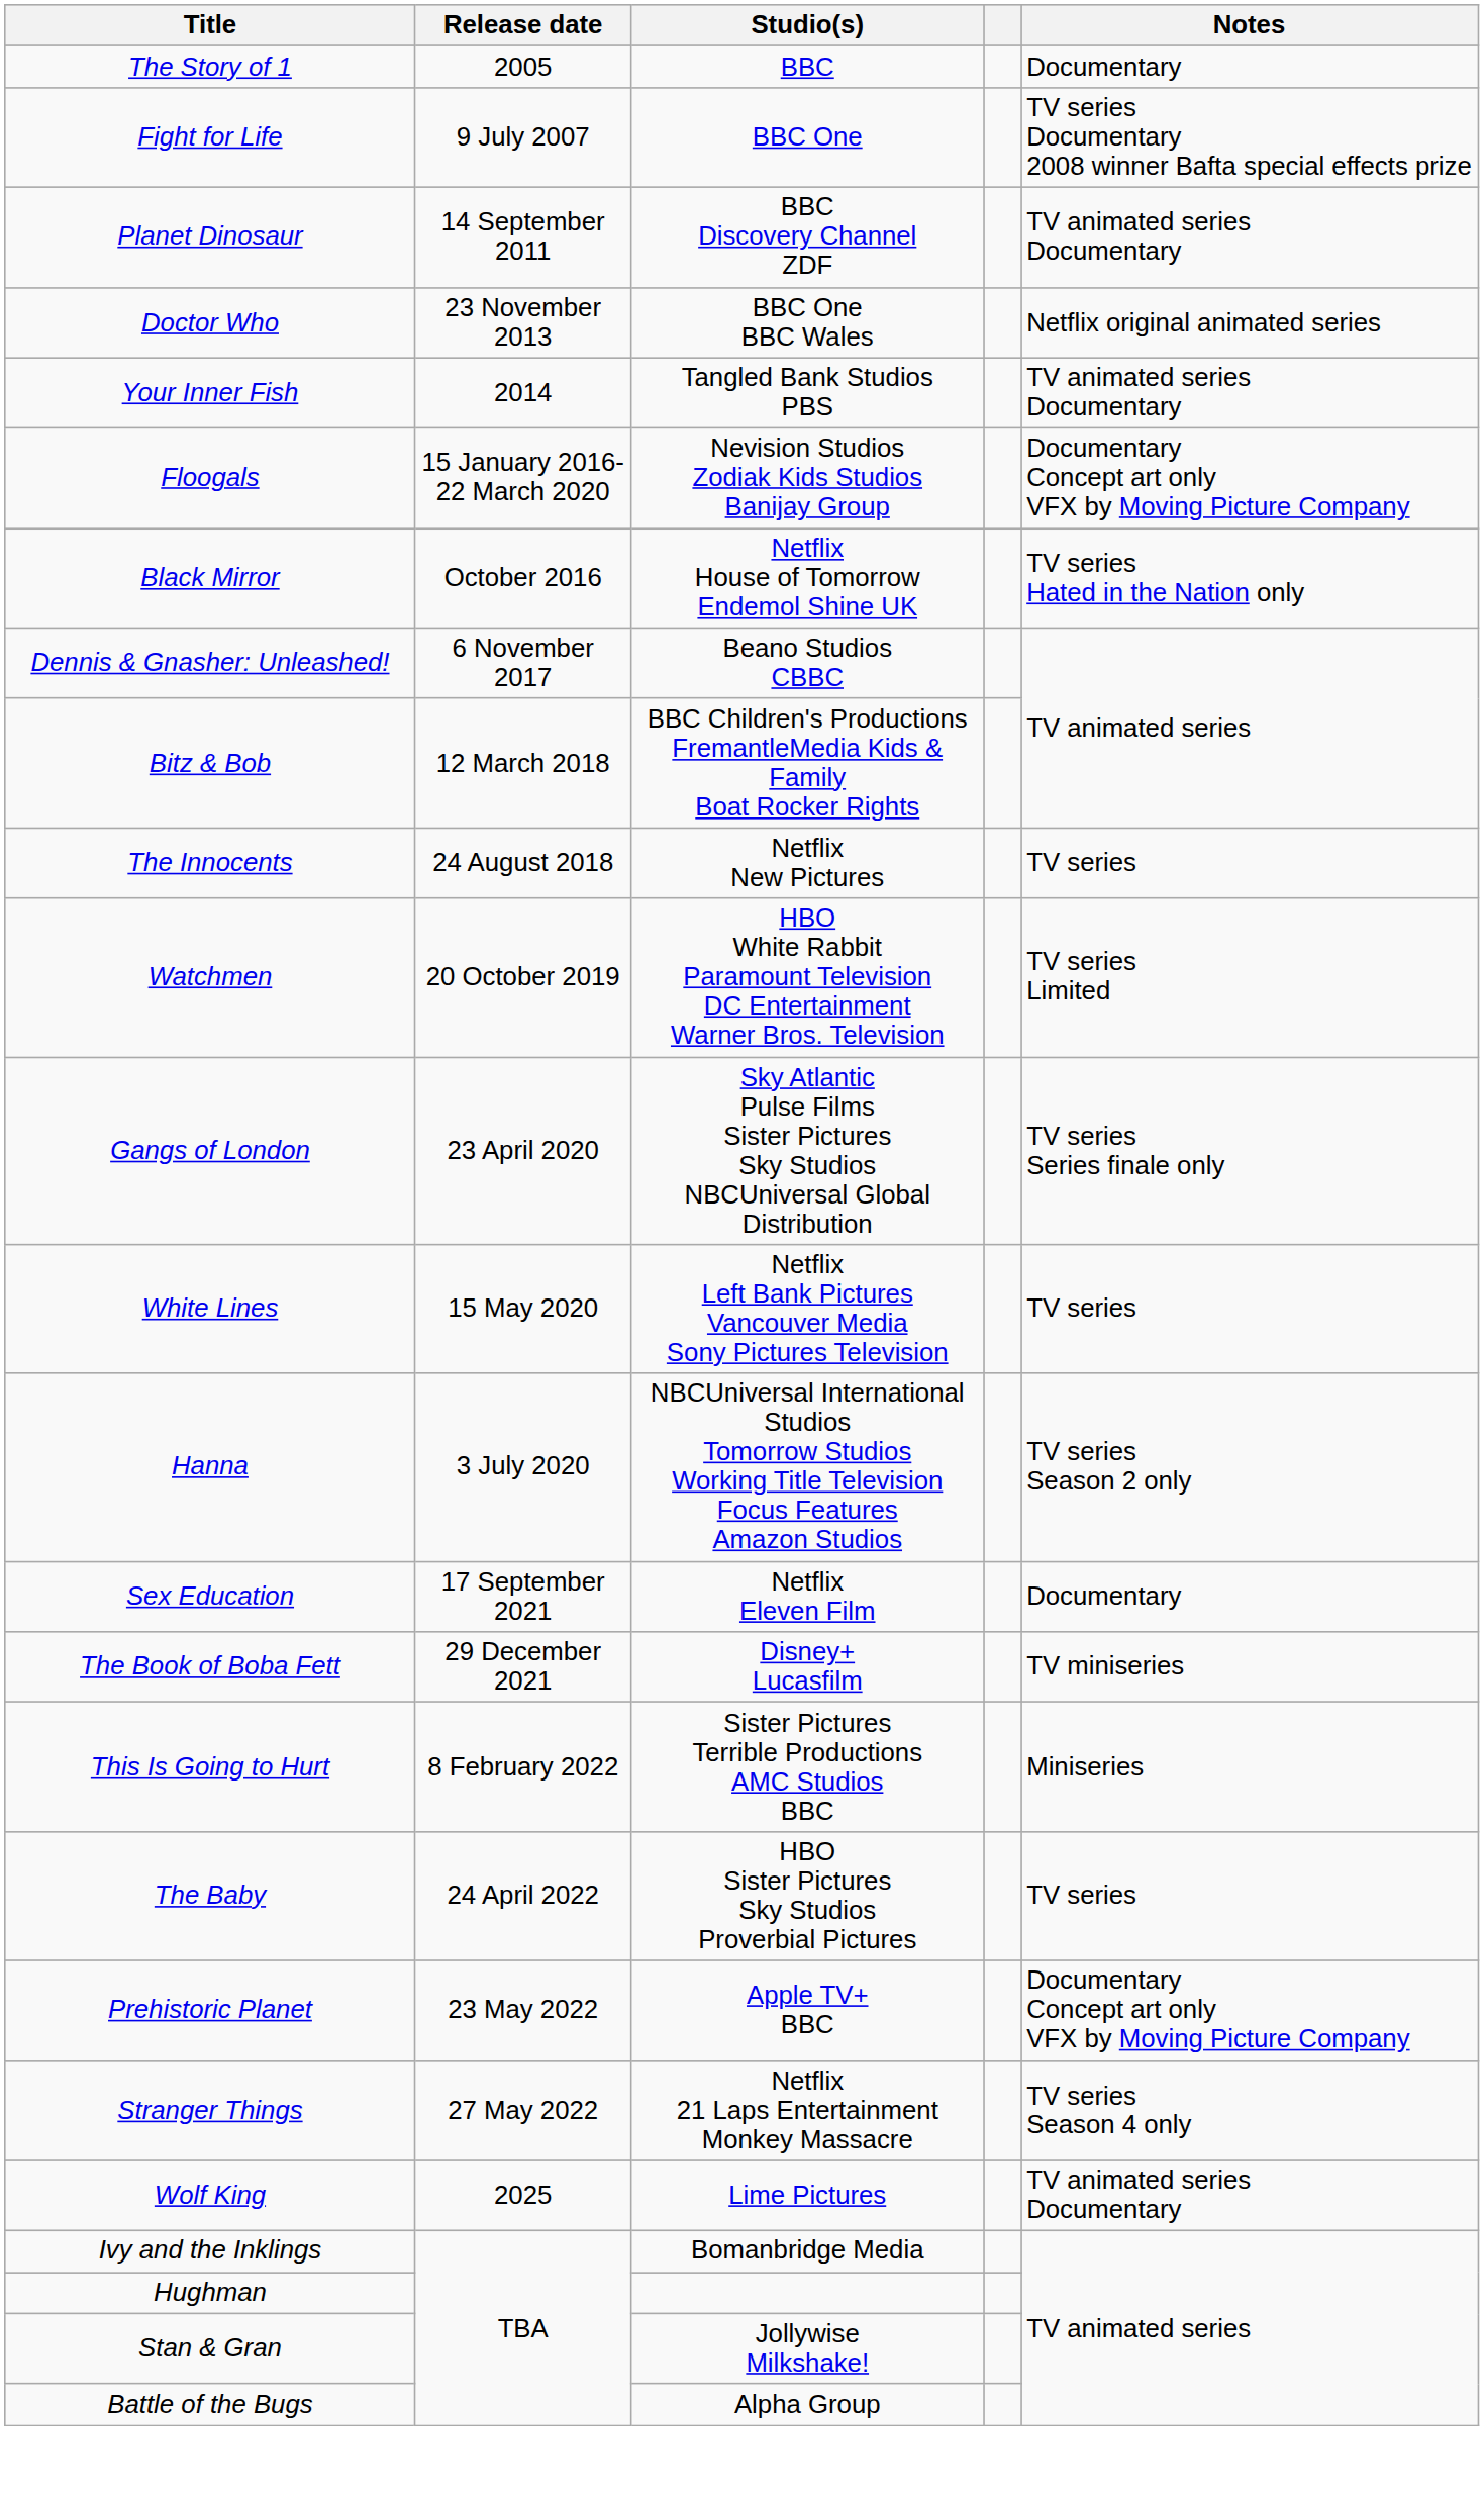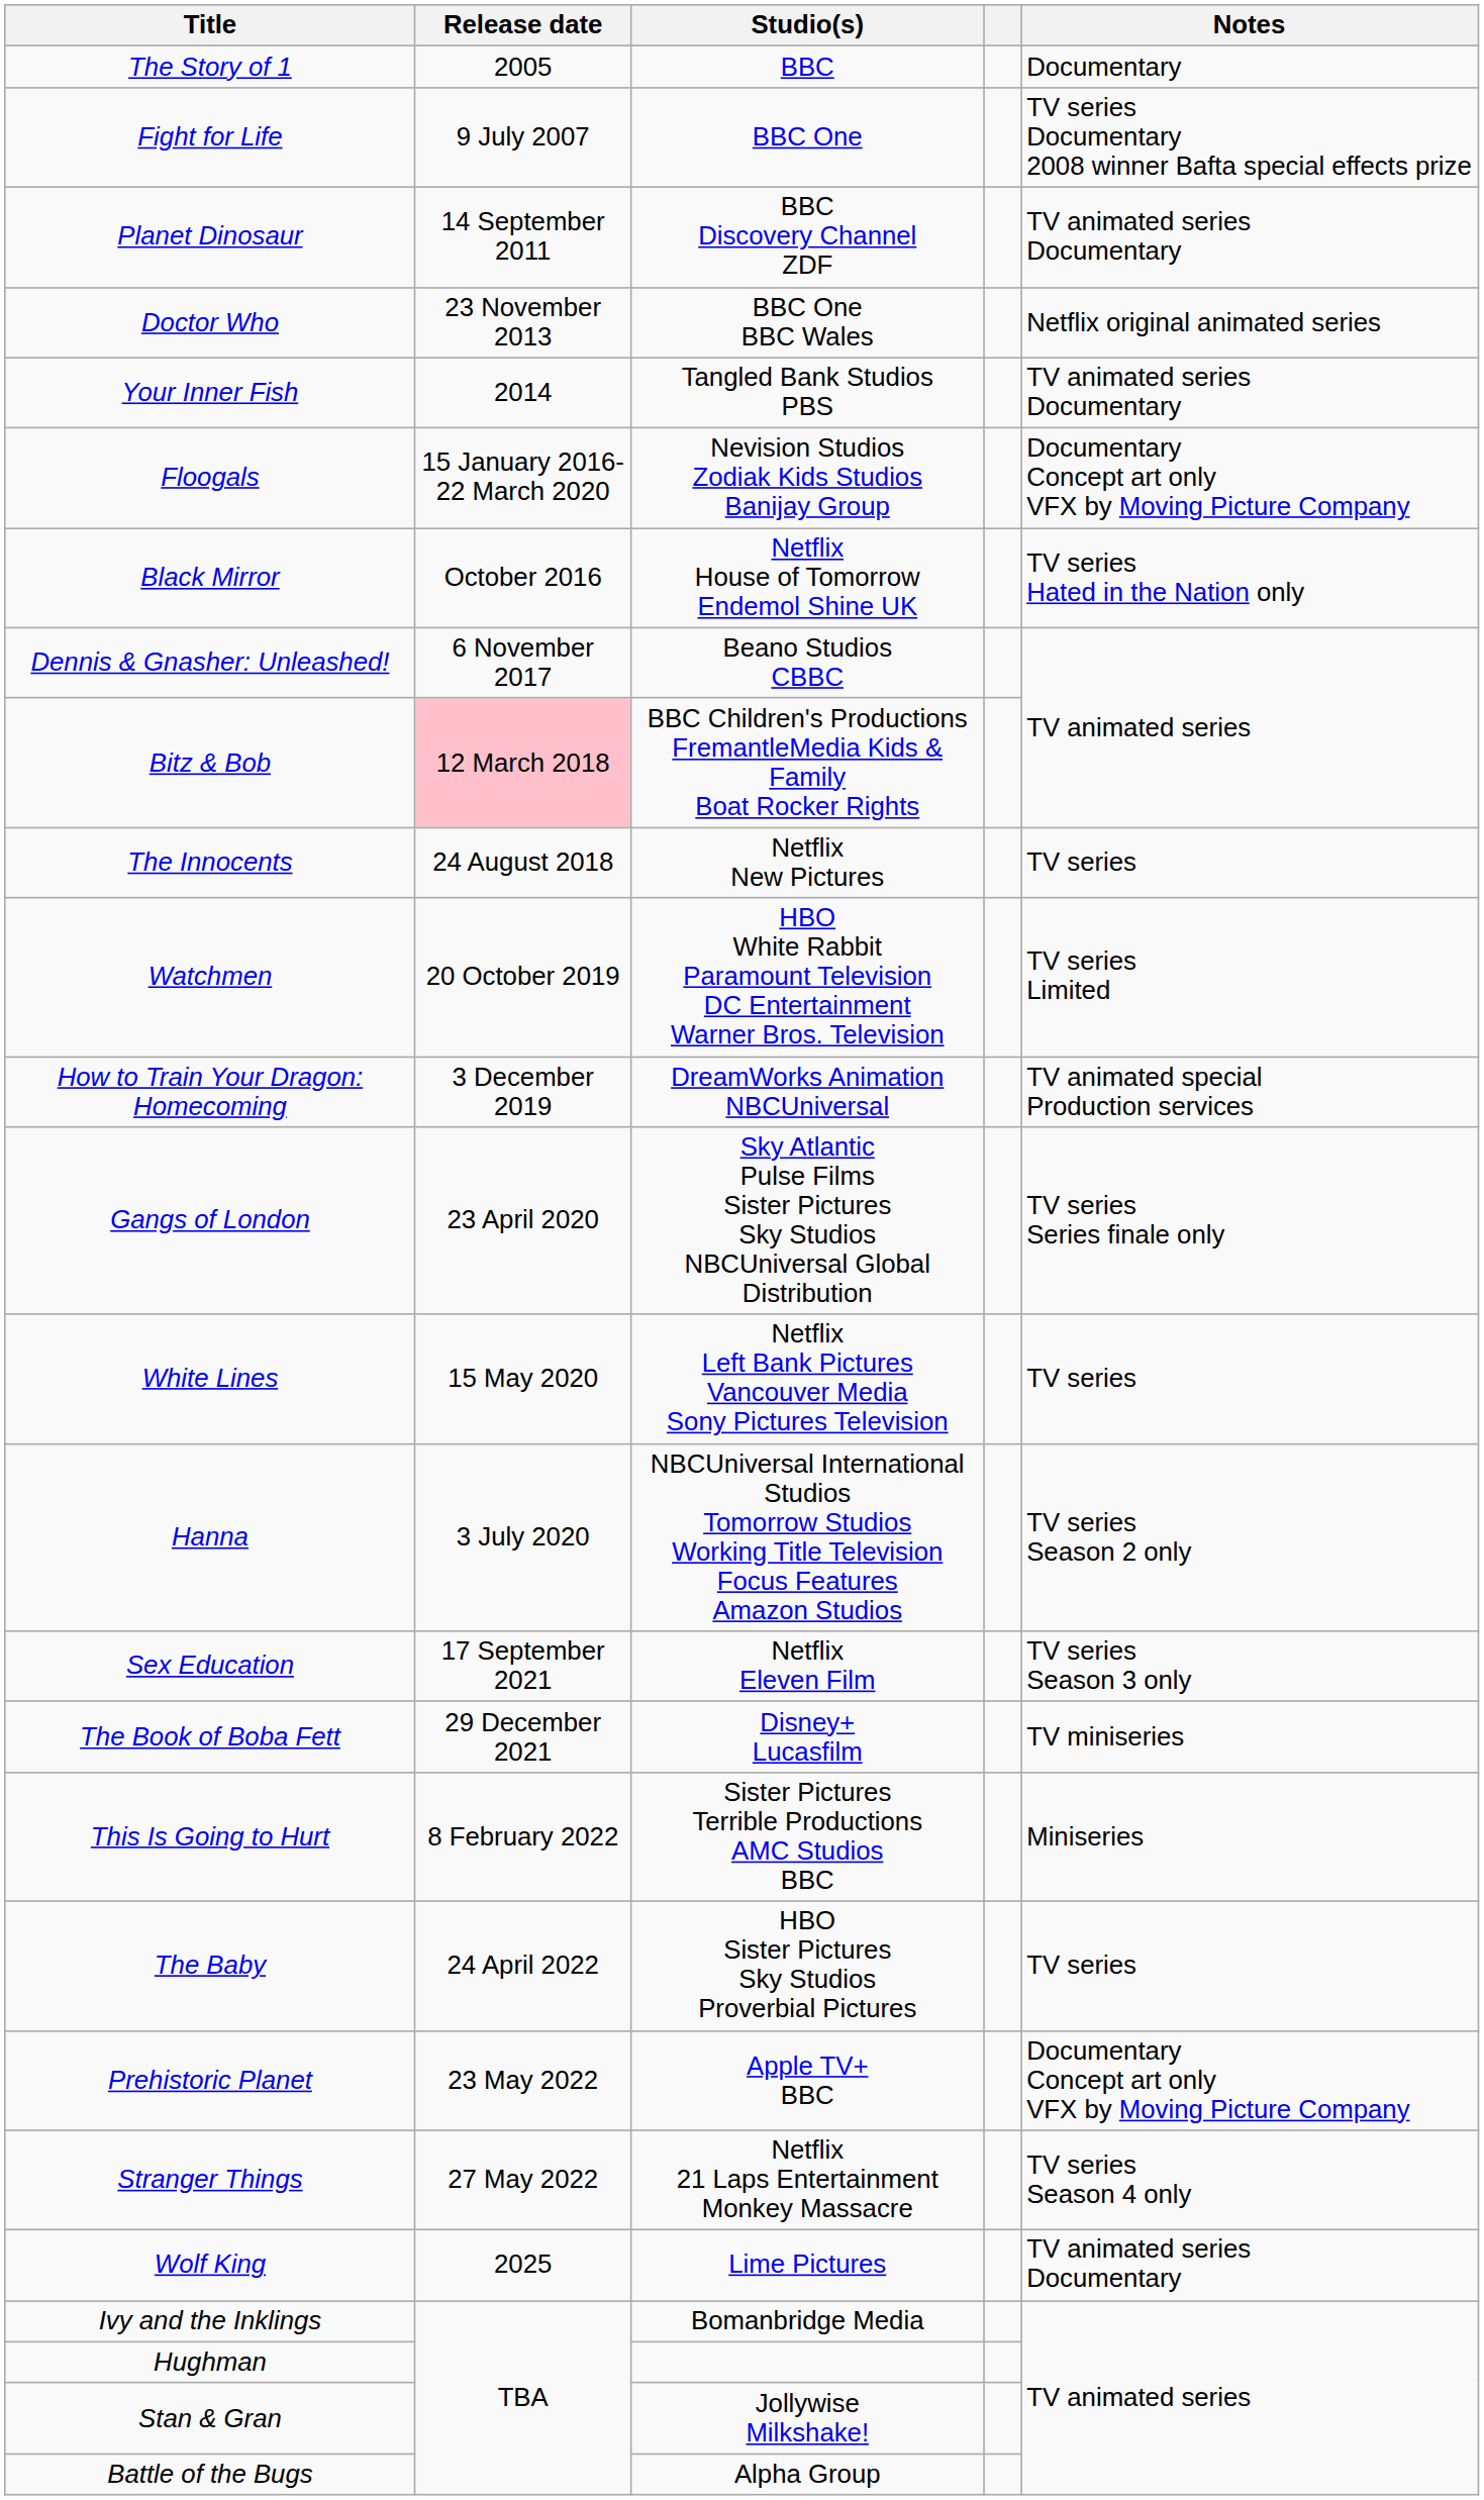 <table class="wikitable sortable">
 <tr>
 <th width=245>Title</th>
 <th ! width=125>Release date</th>
 <th ! style="text-align:center;" width=210>Studio(s)</th>
 <th ! style="width:15px;" class="unsortable"></th>
 <th>Notes</th>
 </tr>
 <tr>
 <td style="text-align:center;"><em><a href='#'>The Story of 1</a></em></td>
 <td style="text-align:center;">2005</td>
 <td style="text-align:center;"><a href='#'>BBC</a></td>
 <td></td>
 <td>Documentary</td>
 </tr>
 <tr>
 <td style="text-align:center;"><em><a href='#'>Fight for Life</a></em></td>
 <td style="text-align:center;">9 July 2007</td>
 <td style="text-align:center;"><a href='#'>BBC One</a></td>
 <td></td>
 <td>TV series<br>Documentary<br>2008 winner Bafta special effects prize</td>
 </tr>
 <tr>
 <td style="text-align:center;"><em><a href='#'>Planet Dinosaur</a></em></td>
 <td style="text-align:center;">14 September 2011</td>
 <td style="text-align:center;">BBC<br><a href='#'>Discovery Channel</a><br>ZDF</td>
 <td></td>
 <td>TV animated series<br>Documentary</td>
 </tr>
 <tr>
 <td style="text-align:center;"><em><a href='#'>Doctor Who</a></em></td>
 <td style="text-align:center;">23 November 2013</td>
 <td style="text-align:center;">BBC One<br>BBC Wales</td>
 <td></td>
 <td>Netflix original animated series</td>
 </tr>
 <tr>
 <td style="text-align:center;"><em><a href='#'>Your Inner Fish</a></em></td>
 <td style="text-align:center;">2014</td>
 <td style="text-align:center;">Tangled Bank Studios<br>PBS</td>
 <td></td>
 <td>TV animated series<br>Documentary</td>
 </tr>
 <tr>
 <td style="text-align:center;"><em><a href='#'>Floogals</a></em></td>
 <td style="text-align:center;">15 January 2016-22 March 2020</td>
 <td style="text-align:center;">Nevision Studios<br><a href='#'>Zodiak Kids Studios</a><br><a href='#'>Banijay Group</a></td>
 <td></td>
 <td>Documentary<br>Concept art only<br>VFX by <a href='#'>Moving Picture Company</a></td>
 </tr>
 <tr>
 <td style="text-align:center;"><em><a href='#'>Black Mirror</a></em></td>
 <td style="text-align:center;">October 2016</td>
 <td style="text-align:center;"><a href='#'>Netflix</a><br>House of Tomorrow<br><a href='#'>Endemol Shine UK</a></td>
 <td></td>
 <td>TV series<br><a href='#'>Hated in the Nation</a> only</td>
 </tr>
 <tr>
 <td style="text-align:center;"><em><a href='#'>Dennis & Gnasher: Unleashed!</a></em></td>
 <td style="text-align:center;">6 November 2017</td>
 <td style="text-align:center;">Beano Studios<br><a href='#'>CBBC</a></td>
 <td></td>
 <td Rowspan="2">TV animated series</td>
 </tr>
 <tr>
 <td style="text-align:center;"><em><a href='#'>Bitz & Bob</a></em></td>
-<td style="text-align:center;">12 March 2018</td>
+<td style="background: pink; text-align:center;">12 March 2018</td>
 <td style="text-align:center;">BBC Children's Productions<br><a href='#'>FremantleMedia Kids & Family</a><br><a href='#'>Boat Rocker Rights</a></td>
 <td></td>
 </tr>
 <tr>
 <td style="text-align:center;"><em><a href='#'>The Innocents</a></em></td>
 <td style="text-align:center;">24 August 2018</td>
 <td style="text-align:center;">Netflix<br>New Pictures</td>
 <td></td>
 <td>TV series</td>
 </tr>
 <tr>
 <td style="text-align:center;"><em><a href='#'>Watchmen</a></em></td>
 <td style="text-align:center;">20 October 2019</td>
 <td style="text-align:center;"><a href='#'>HBO</a><br>White Rabbit<br><a href='#'>Paramount Television</a><br><a href='#'>DC Entertainment</a><br><a href='#'>Warner Bros. Television</a></td>
 <td></td>
 <td>TV series<br>Limited</td>
+</tr>
+<tr>
+<td style="text-align:center;"><em><a href='#'>How to Train Your Dragon: Homecoming</a></em></td>
+<td style="text-align:center;">3 December 2019</td>
+<td style="text-align:center;"><a href='#'>DreamWorks Animation</a><br><a href='#'>NBCUniversal</a></td>
+<td></td>
+<td>TV animated special<br>Production services</td>
 </tr>
 <tr>
 <td style="text-align:center;"><em><a href='#'>Gangs of London</a></em></td>
 <td style="text-align:center;">23 April 2020</td>
 <td style="text-align:center;"><a href='#'>Sky Atlantic</a><br>Pulse Films<br>Sister Pictures<br>Sky Studios<br>NBCUniversal Global Distribution</td>
 <td></td>
 <td>TV series<br>Series finale only</td>
 </tr>
 <tr>
 <td style="text-align:center;"><em><a href='#'>White Lines</a></em></td>
 <td style="text-align:center;">15 May 2020</td>
 <td style="text-align:center;">Netflix<br><a href='#'>Left Bank Pictures</a><br><a href='#'>Vancouver Media</a><br><a href='#'>Sony Pictures Television</a></td>
 <td></td>
 <td>TV series</td>
 </tr>
 <tr>
 <td style="text-align:center;"><em><a href='#'>Hanna</a></em></td>
 <td style="text-align:center;">3 July 2020</td>
 <td style="text-align:center;">NBCUniversal International Studios<br><a href='#'>Tomorrow Studios</a><br><a href='#'>Working Title Television</a><br><a href='#'>Focus Features</a><br><a href='#'>Amazon Studios</a></td>
 <td></td>
 <td>TV series<br>Season 2 only</td>
 </tr>
 <tr>
 <td style="text-align:center;"><em><a href='#'>Sex Education</a></em></td>
 <td style="text-align:center;">17 September 2021</td>
 <td style="text-align:center;">Netflix<br><a href='#'>Eleven Film</a></td>
 <td></td>
-<td>Documentary</td>
+<td>TV series<br>Season 3 only</td>
 </tr>
 <tr>
 <td style="text-align:center;"><em><a href='#'>The Book of Boba Fett</a></em></td>
 <td style="text-align:center;">29 December 2021</td>
 <td style="text-align:center;"><a href='#'>Disney+</a><br><a href='#'>Lucasfilm</a></td>
 <td></td>
 <td>TV miniseries</td>
 </tr>
 <tr>
 <td style="text-align:center;"><em><a href='#'>This Is Going to Hurt</a></em></td>
 <td style="text-align:center;">8 February 2022</td>
 <td style="text-align:center;">Sister Pictures<br>Terrible Productions<br><a href='#'>AMC Studios</a><br>BBC</td>
 <td></td>
 <td>Miniseries</td>
 </tr>
 <tr>
 <td style="text-align:center;"><em><a href='#'>The Baby</a></em></td>
 <td style="text-align:center;">24 April 2022</td>
 <td style="text-align:center;">HBO<br>Sister Pictures<br>Sky Studios<br>Proverbial Pictures</td>
 <td></td>
 <td>TV series</td>
 </tr>
 <tr>
 <td style="text-align:center;"><em><a href='#'>Prehistoric Planet</a></em></td>
 <td style="text-align:center;">23 May 2022</td>
 <td style="text-align:center;"><a href='#'>Apple TV+</a><br>BBC</td>
 <td></td>
 <td>Documentary<br>Concept art only<br>VFX by <a href='#'>Moving Picture Company</a></td>
 </tr>
 <tr>
 <td style="text-align:center;"><em><a href='#'>Stranger Things</a></em></td>
 <td style="text-align:center;">27 May 2022</td>
 <td style="text-align:center;">Netflix<br>21 Laps Entertainment<br>Monkey Massacre</td>
 <td></td>
 <td>TV series<br>Season 4 only</td>
 </tr>
 <tr>
 <td style="text-align:center;"><em><a href='#'>Wolf King</a></em></td>
 <td style="text-align:center;">2025</td>
 <td style="text-align:center;"><a href='#'>Lime Pictures</a></td>
 <td></td>
 <td>TV animated series<br>Documentary</td>
 </tr>
 <tr>
 <td style="text-align:center;"><em>Ivy and the Inklings</em></td>
 <td style="text-align:center;" rowspan="4">TBA</td>
 <td style="text-align:center;">Bomanbridge Media</td>
 <td></td>
 <td Rowspan="4">TV animated series</td>
 </tr>
 <tr>
 <td style="text-align:center;"><em>Hughman</em></td>
 <td></td>
 </tr>
 <tr>
 <td style="text-align:center;"><em>Stan & Gran</em></td>
 <td style="text-align:center;">Jollywise<br><a href='#'>Milkshake!</a></td>
 <td></td>
 </tr>
 <tr>
 <td style="text-align:center;"><em>Battle of the Bugs</em></td>
 <td style="text-align:center;">Alpha Group</td>
 <td></td>
 </tr>
 </table>
